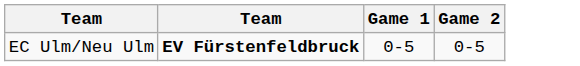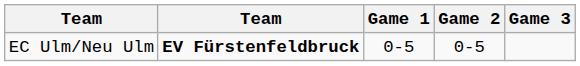 <table class="wikitable">
 <tr>
 <th>Team</th>
 <th>Team</th>
 <th>Game 1</th>
 <th>Game 2</th>
+<th>Game 3</th>
 </tr>
 <tr>
 <td>EC Ulm/Neu Ulm</td>
 <td><strong>EV Fürstenfeldbruck</strong></td>
 <td align="center">0-5</td>
 <td align="center">0-5</td>
+<td></td>
 </tr>
 </table>
